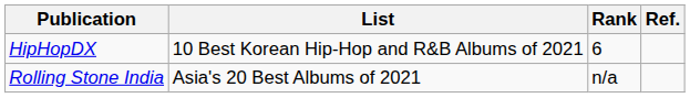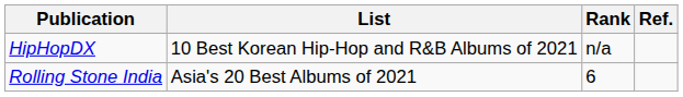 <table class="wikitable">
 <tr>
 <th>Publication</th>
 <th>List</th>
 <th>Rank</th>
 <th>Ref.</th>
 </tr>
 <tr>
 <td><em><a href='#'>HipHopDX</a></em></td>
 <td>10 Best Korean Hip-Hop and R&B Albums of 2021</td>
-<td>6</td>
+<td>n/a</td>
 <td></td>
 </tr>
 <tr>
 <td><em><a href='#'>Rolling Stone India</a></em></td>
 <td>Asia's 20 Best Albums of 2021</td>
-<td>n/a</td>
+<td>6</td>
 <td></td>
 </tr>
 </table>
